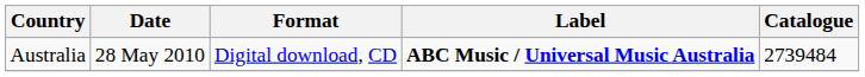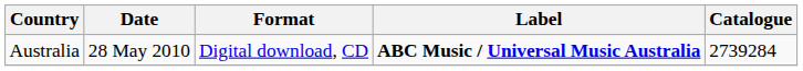 <table class="wikitable">
 <tr>
 <th>Country</th>
 <th>Date</th>
 <th>Format</th>
 <th>Label</th>
 <th>Catalogue</th>
 </tr>
 <tr>
 <td>Australia</td>
 <td>28 May 2010</td>
 <td><a href='#'>Digital download</a>, <a href='#'>CD</a></td>
 <td><strong>ABC Music / <a href='#'>Universal Music Australia</a></strong></td>
-<td>2739484</td>
+<td>2739284</td>
 </tr>
 <tr>
 </tr>
 </table>
